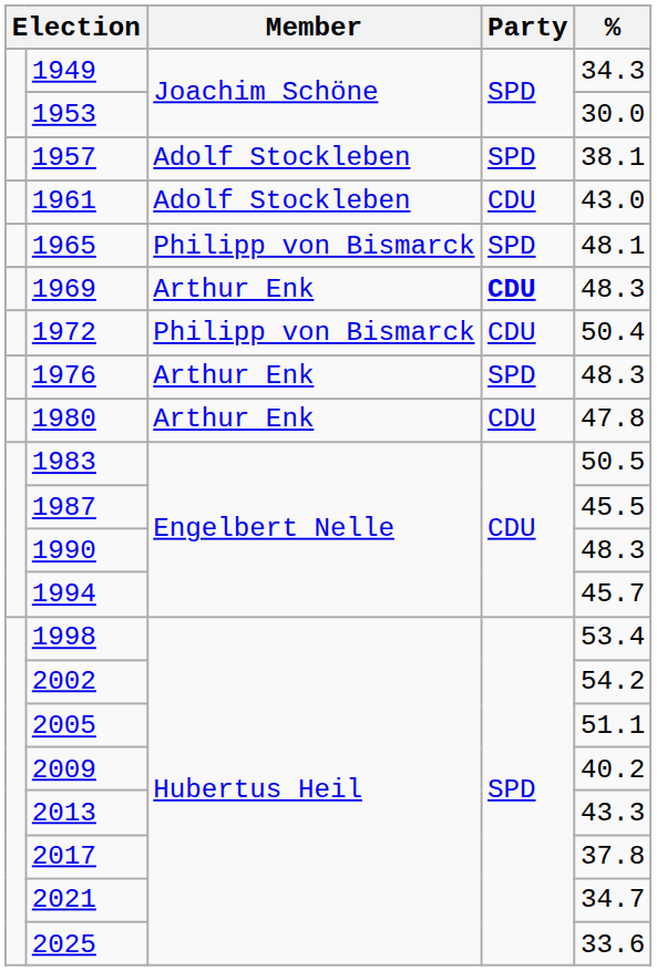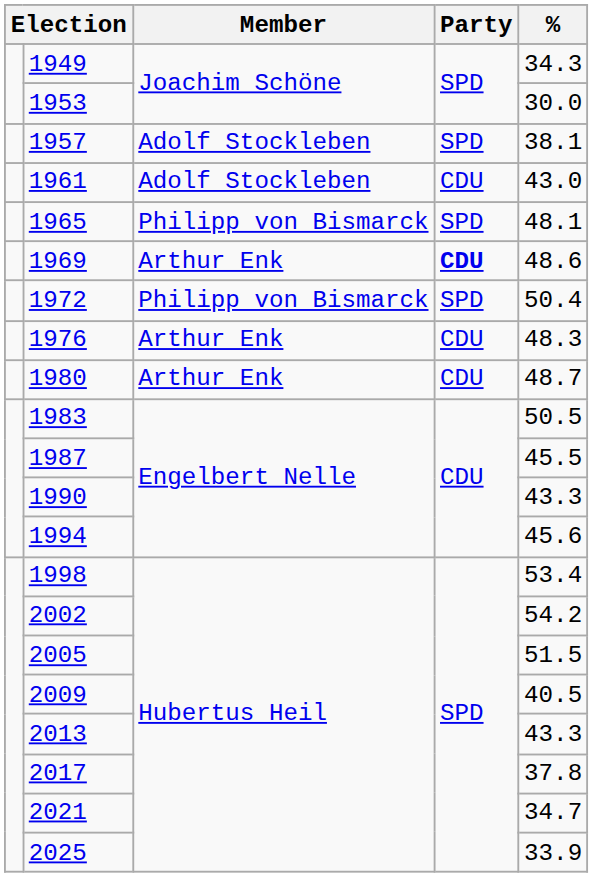 <table class=wikitable>
 <tr>
 <th colspan=2>Election</th>
 <th>Member</th>
 <th>Party</th>
 <th>%</th>
 </tr>
 <tr>
 <td rowspan=2 bgcolor=></td>
 <td><a href='#'>1949</a></td>
 <td rowspan=2><a href='#'>Joachim Schöne</a></td>
 <td rowspan=2><a href='#'>SPD</a></td>
 <td align=right>34.3</td>
 </tr>
 <tr>
 <td><a href='#'>1953</a></td>
 <td align=right>30.0</td>
 </tr>
 <tr>
 <td bgcolor=></td>
 <td><a href='#'>1957</a></td>
 <td><a href='#'>Adolf Stockleben</a></td>
 <td><a href='#'>SPD</a></td>
 <td align=right>38.1</td>
 </tr>
 <tr>
 <td bgcolor=></td>
 <td><a href='#'>1961</a></td>
 <td><a href='#'>Adolf Stockleben</a></td>
 <td><a href='#'>CDU</a></td>
 <td align=right>43.0</td>
 </tr>
 <tr>
 <td bgcolor=></td>
 <td><a href='#'>1965</a></td>
 <td><a href='#'>Philipp von Bismarck</a></td>
 <td><a href='#'>SPD</a></td>
 <td align=right>48.1</td>
 </tr>
 <tr>
 <td bgcolor=></td>
 <td><a href='#'>1969</a></td>
 <td><a href='#'>Arthur Enk</a></td>
 <td><strong><a href='#'>CDU</a></strong></td>
-<td align=right>48.3</td>
+<td align=right>48.6</td>
 </tr>
 <tr>
 <td bgcolor=></td>
 <td><a href='#'>1972</a></td>
 <td><a href='#'>Philipp von Bismarck</a></td>
-<td><a href='#'>CDU</a></td>
+<td><a href='#'>SPD</a></td>
 <td align=right>50.4</td>
 </tr>
 <tr>
 <td bgcolor=></td>
 <td><a href='#'>1976</a></td>
 <td><a href='#'>Arthur Enk</a></td>
-<td><a href='#'>SPD</a></td>
+<td><a href='#'>CDU</a></td>
 <td align=right>48.3</td>
 </tr>
 <tr>
 <td bgcolor=></td>
 <td><a href='#'>1980</a></td>
 <td><a href='#'>Arthur Enk</a></td>
 <td><a href='#'>CDU</a></td>
-<td align=right>47.8</td>
+<td align=right>48.7</td>
 </tr>
 <tr>
 <td rowspan=4 bgcolor=></td>
 <td><a href='#'>1983</a></td>
 <td rowspan=4><a href='#'>Engelbert Nelle</a></td>
 <td rowspan=4><a href='#'>CDU</a></td>
 <td align=right>50.5</td>
 </tr>
 <tr>
 <td><a href='#'>1987</a></td>
 <td align=right>45.5</td>
 </tr>
 <tr>
 <td><a href='#'>1990</a></td>
-<td align=right>48.3</td>
+<td align=right>43.3</td>
 </tr>
 <tr>
 <td><a href='#'>1994</a></td>
-<td align=right>45.7</td>
+<td align=right>45.6</td>
 </tr>
 <tr>
 <td rowspan=8 bgcolor=></td>
 <td><a href='#'>1998</a></td>
 <td rowspan=8><a href='#'>Hubertus Heil</a></td>
 <td rowspan=8><a href='#'>SPD</a></td>
 <td align=right>53.4</td>
 </tr>
 <tr>
 <td><a href='#'>2002</a></td>
 <td align=right>54.2</td>
 </tr>
 <tr>
 <td><a href='#'>2005</a></td>
-<td align=right>51.1</td>
+<td align=right>51.5</td>
 </tr>
 <tr>
 <td><a href='#'>2009</a></td>
-<td align=right>40.2</td>
+<td align=right>40.5</td>
 </tr>
 <tr>
 <td><a href='#'>2013</a></td>
 <td align=right>43.3</td>
 </tr>
 <tr>
 <td><a href='#'>2017</a></td>
 <td align=right>37.8</td>
 </tr>
 <tr>
 <td><a href='#'>2021</a></td>
 <td align=right>34.7</td>
 </tr>
 <tr>
 <td><a href='#'>2025</a></td>
-<td align=right>33.6</td>
+<td align=right>33.9</td>
 </tr>
 </table>
